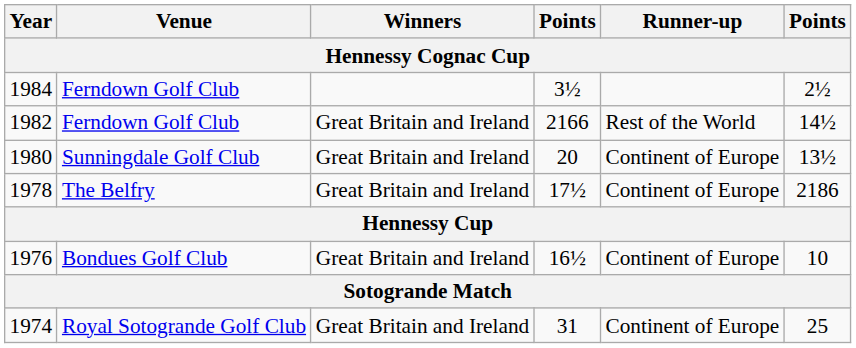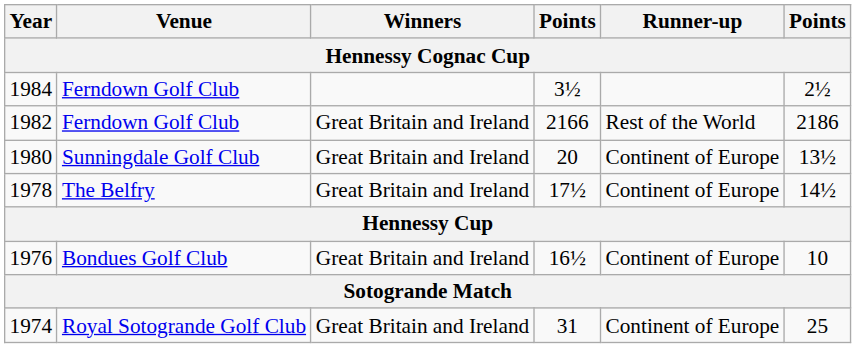 <table class="wikitable">
 <tr>
 <th>Year</th>
 <th>Venue</th>
 <th>Winners</th>
 <th>Points</th>
 <th>Runner-up</th>
 <th>Points</th>
 </tr>
 <tr>
 <th colspan=6>Hennessy Cognac Cup</th>
 </tr>
 <tr>
 <td>1984</td>
 <td><a href='#'>Ferndown Golf Club</a></td>
 <td></td>
 <td align=center>3½</td>
 <td></td>
 <td align=center>2½</td>
 </tr>
 <tr>
 <td>1982</td>
 <td><a href='#'>Ferndown Golf Club</a></td>
 <td>Great Britain and Ireland</td>
 <td align=center>2166</td>
 <td>Rest of the World</td>
-<td align=center>14½</td>
+<td align=center>2186</td>
 </tr>
 <tr>
 <td>1980</td>
 <td><a href='#'>Sunningdale Golf Club</a></td>
 <td>Great Britain and Ireland</td>
 <td align=center>20</td>
 <td>Continent of Europe</td>
 <td align=center>13½</td>
 </tr>
 <tr>
 <td>1978</td>
 <td><a href='#'>The Belfry</a></td>
 <td>Great Britain and Ireland</td>
 <td align=center>17½</td>
 <td>Continent of Europe</td>
-<td align=center>2186</td>
+<td align=center>14½</td>
 </tr>
 <tr>
 <th colspan=6>Hennessy Cup</th>
 </tr>
 <tr>
 <td>1976</td>
 <td><a href='#'>Bondues Golf Club</a></td>
 <td>Great Britain and Ireland</td>
 <td align=center>16½</td>
 <td>Continent of Europe</td>
 <td align=center>10</td>
 </tr>
 <tr>
 <th colspan=6>Sotogrande Match</th>
 </tr>
 <tr>
 <td>1974</td>
 <td><a href='#'>Royal Sotogrande Golf Club</a></td>
 <td>Great Britain and Ireland</td>
 <td align=center>31</td>
 <td>Continent of Europe</td>
 <td align=center>25</td>
 </tr>
 </table>
